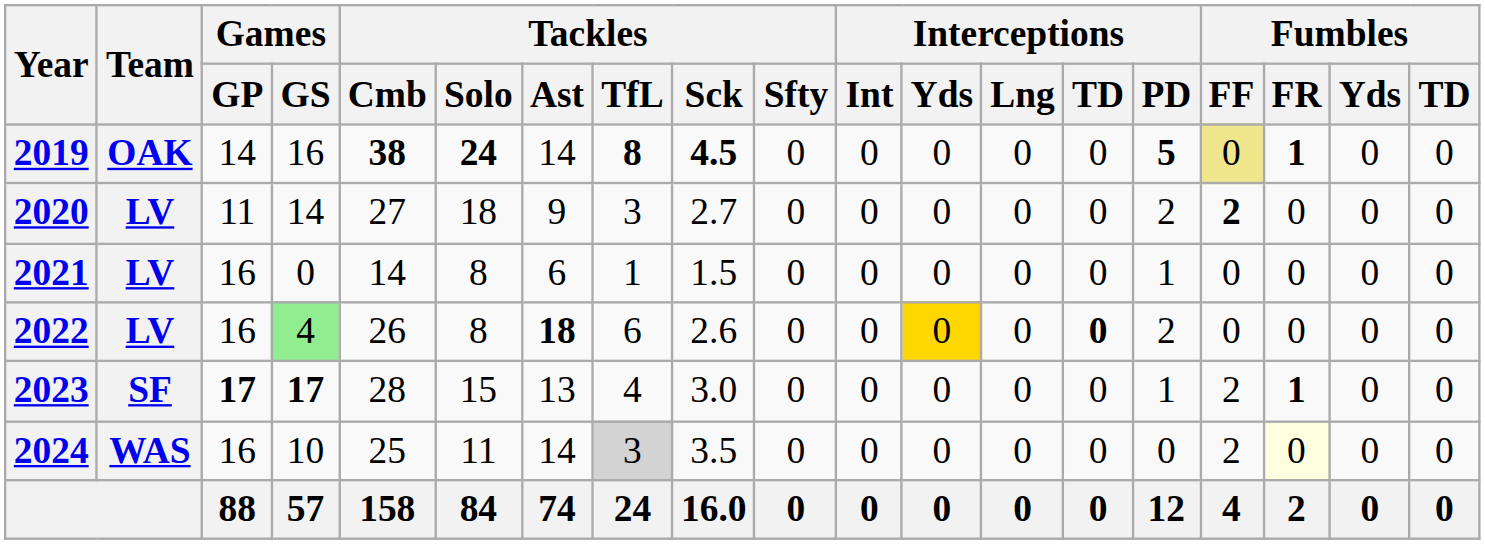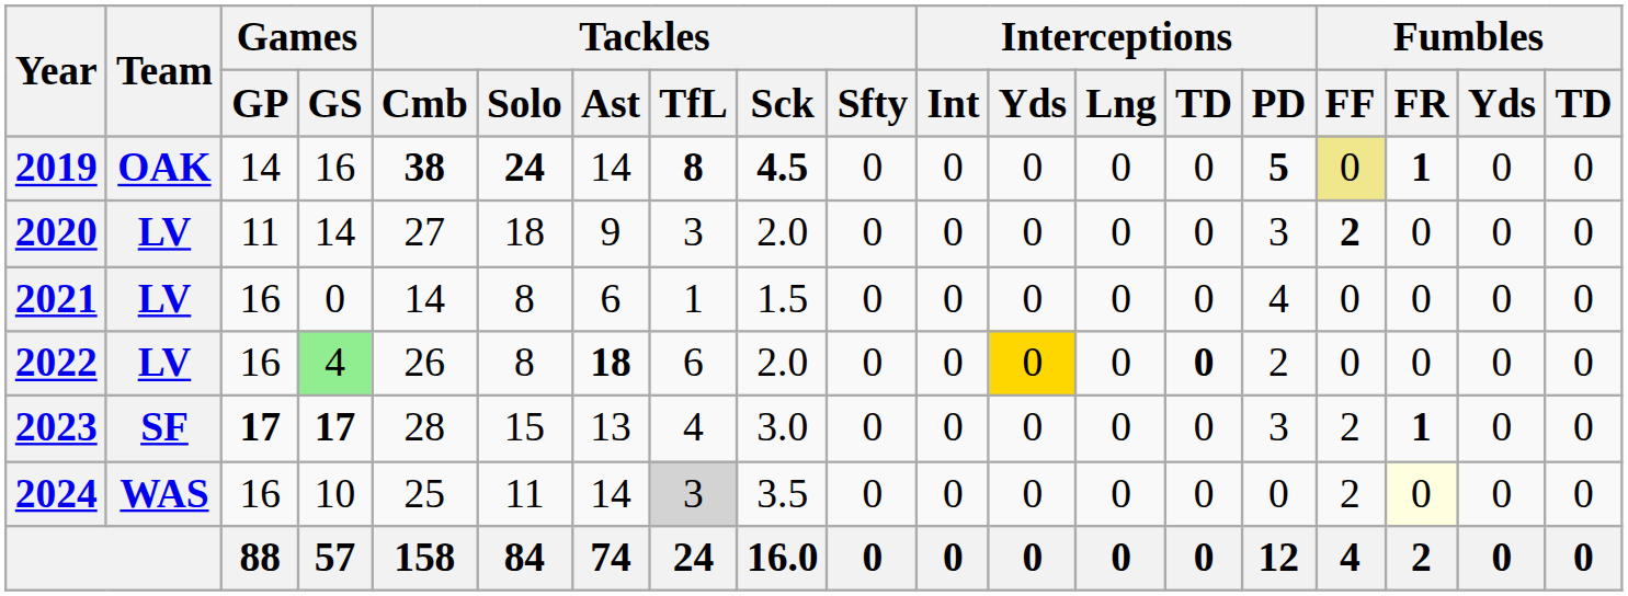 <table class= "wikitable" style="text-align: center;">
 <tr>
 <th rowspan="2">Year</th>
 <th rowspan="2">Team</th>
 <th colspan="2">Games</th>
 <th colspan="6">Tackles</th>
 <th colspan="5">Interceptions</th>
 <th colspan="4">Fumbles</th>
 </tr>
 <tr>
 <th>GP</th>
 <th>GS</th>
 <th>Cmb</th>
 <th>Solo</th>
 <th>Ast</th>
 <th>TfL</th>
 <th>Sck</th>
 <th>Sfty</th>
 <th>Int</th>
 <th>Yds</th>
 <th>Lng</th>
 <th>TD</th>
 <th>PD</th>
 <th>FF</th>
 <th>FR</th>
 <th>Yds</th>
 <th>TD</th>
 </tr>
 <tr>
 <th><a href='#'>2019</a></th>
 <th><a href='#'>OAK</a></th>
 <td>14</td>
 <td>16</td>
 <td><strong>38</strong></td>
 <td><strong>24</strong></td>
 <td>14</td>
 <td><strong>8</strong></td>
 <td><strong>4.5</strong></td>
 <td>0</td>
 <td>0</td>
 <td>0</td>
 <td>0</td>
 <td>0</td>
 <td><strong>5</strong></td>
 <td style="background: khaki;">0</td>
 <td><strong>1</strong></td>
 <td>0</td>
 <td>0</td>
 </tr>
 <tr>
 <th><a href='#'>2020</a></th>
 <th><a href='#'>LV</a></th>
 <td>11</td>
 <td>14</td>
 <td>27</td>
 <td>18</td>
 <td>9</td>
 <td>3</td>
-<td>2.7</td>
+<td>2.0</td>
 <td>0</td>
 <td>0</td>
 <td>0</td>
 <td>0</td>
 <td>0</td>
-<td>2</td>
+<td>3</td>
 <td><strong>2</strong></td>
 <td>0</td>
 <td>0</td>
 <td>0</td>
 </tr>
 <tr>
 <th><a href='#'>2021</a></th>
 <th><a href='#'>LV</a></th>
 <td>16</td>
 <td>0</td>
 <td>14</td>
 <td>8</td>
 <td>6</td>
 <td>1</td>
 <td>1.5</td>
 <td>0</td>
 <td>0</td>
 <td>0</td>
 <td>0</td>
 <td>0</td>
-<td>1</td>
+<td>4</td>
 <td>0</td>
 <td>0</td>
 <td>0</td>
 <td>0</td>
 </tr>
 <tr>
 <th><a href='#'>2022</a></th>
 <th><a href='#'>LV</a></th>
 <td>16</td>
 <td style="background: lightgreen;">4</td>
 <td>26</td>
 <td>8</td>
 <td><strong>18</strong></td>
 <td>6</td>
-<td>2.6</td>
+<td>2.0</td>
 <td>0</td>
 <td>0</td>
 <td style="background: gold;">0</td>
 <td>0</td>
 <td><strong>0</strong></td>
 <td>2</td>
 <td>0</td>
 <td>0</td>
 <td>0</td>
 <td>0</td>
 </tr>
 <tr>
 <th><a href='#'>2023</a></th>
 <th><a href='#'>SF</a></th>
 <td><strong>17</strong></td>
 <td><strong>17</strong></td>
 <td>28</td>
 <td>15</td>
 <td>13</td>
 <td>4</td>
 <td>3.0</td>
 <td>0</td>
 <td>0</td>
 <td>0</td>
 <td>0</td>
 <td>0</td>
-<td>1</td>
+<td>3</td>
 <td>2</td>
 <td><strong>1</strong></td>
 <td>0</td>
 <td>0</td>
 </tr>
 <tr>
 <th><a href='#'>2024</a></th>
 <th><a href='#'>WAS</a></th>
 <td>16</td>
 <td>10</td>
 <td>25</td>
 <td>11</td>
 <td>14</td>
 <td style="background: lightgrey;">3</td>
 <td>3.5</td>
 <td>0</td>
 <td>0</td>
 <td>0</td>
 <td>0</td>
 <td>0</td>
 <td>0</td>
 <td>2</td>
 <td style="background: lightyellow;">0</td>
 <td>0</td>
 <td>0</td>
 </tr>
 <tr>
 <th colspan="2"></th>
 <th>88</th>
 <th>57</th>
 <th>158</th>
 <th>84</th>
 <th>74</th>
 <th>24</th>
 <th>16.0</th>
 <th>0</th>
 <th>0</th>
 <th>0</th>
 <th>0</th>
 <th>0</th>
 <th>12</th>
 <th>4</th>
 <th>2</th>
 <th>0</th>
 <th>0</th>
 </tr>
 </table>
